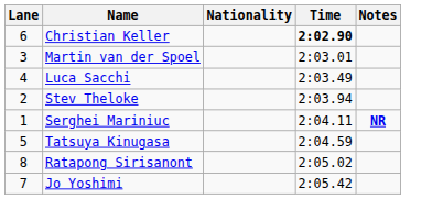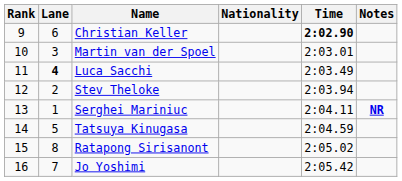 <table class="wikitable sortable" style="text-align:center">
 <tr>
+<th>Rank</th>
 <th>Lane</th>
 <th>Name</th>
 <th>Nationality</th>
 <th>Time</th>
 <th>Notes</th>
 </tr>
 <tr>
+<td>9</td>
 <td>6</td>
 <td align=left><a href='#'>Christian Keller</a></td>
 <td align=left></td>
 <td><strong>2:02.90</strong></td>
 <td></td>
 </tr>
 <tr>
+<td>10</td>
 <td>3</td>
 <td align=left><a href='#'>Martin van der Spoel</a></td>
 <td align=left></td>
 <td>2:03.01</td>
 <td></td>
 </tr>
 <tr>
-<td>4</td>
+<td>11</td>
+<td><strong>4</strong></td>
 <td align=left><a href='#'>Luca Sacchi</a></td>
 <td align=left></td>
 <td>2:03.49</td>
 <td></td>
 </tr>
 <tr>
+<td>12</td>
 <td>2</td>
 <td align=left><a href='#'>Stev Theloke</a></td>
 <td align=left></td>
 <td>2:03.94</td>
 <td></td>
 </tr>
 <tr>
+<td>13</td>
 <td>1</td>
 <td align=left><a href='#'>Serghei Mariniuc</a></td>
 <td align=left></td>
 <td>2:04.11</td>
 <td><strong><a href='#'>NR</a></strong></td>
 </tr>
 <tr>
+<td>14</td>
 <td>5</td>
 <td align=left><a href='#'>Tatsuya Kinugasa</a></td>
 <td align=left></td>
 <td>2:04.59</td>
 <td></td>
 </tr>
 <tr>
+<td>15</td>
 <td>8</td>
 <td align=left><a href='#'>Ratapong Sirisanont</a></td>
 <td align=left></td>
 <td>2:05.02</td>
 <td></td>
 </tr>
 <tr>
+<td>16</td>
 <td>7</td>
 <td align=left><a href='#'>Jo Yoshimi</a></td>
 <td align=left></td>
 <td>2:05.42</td>
 <td></td>
 </tr>
 </table>
